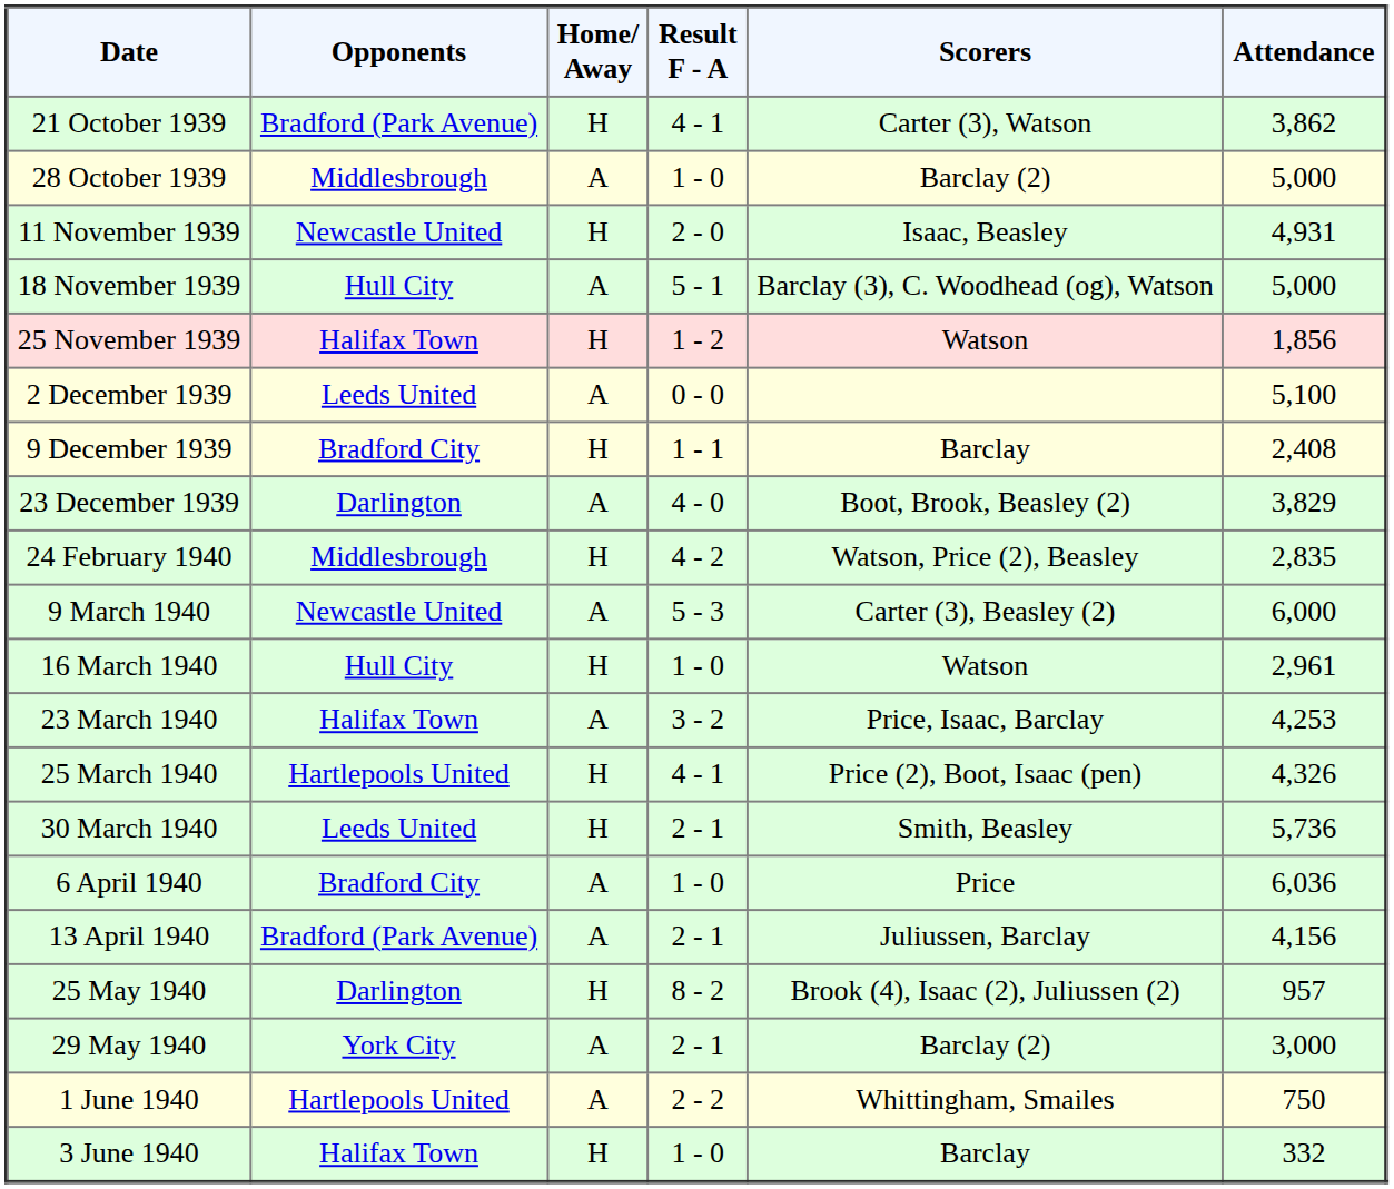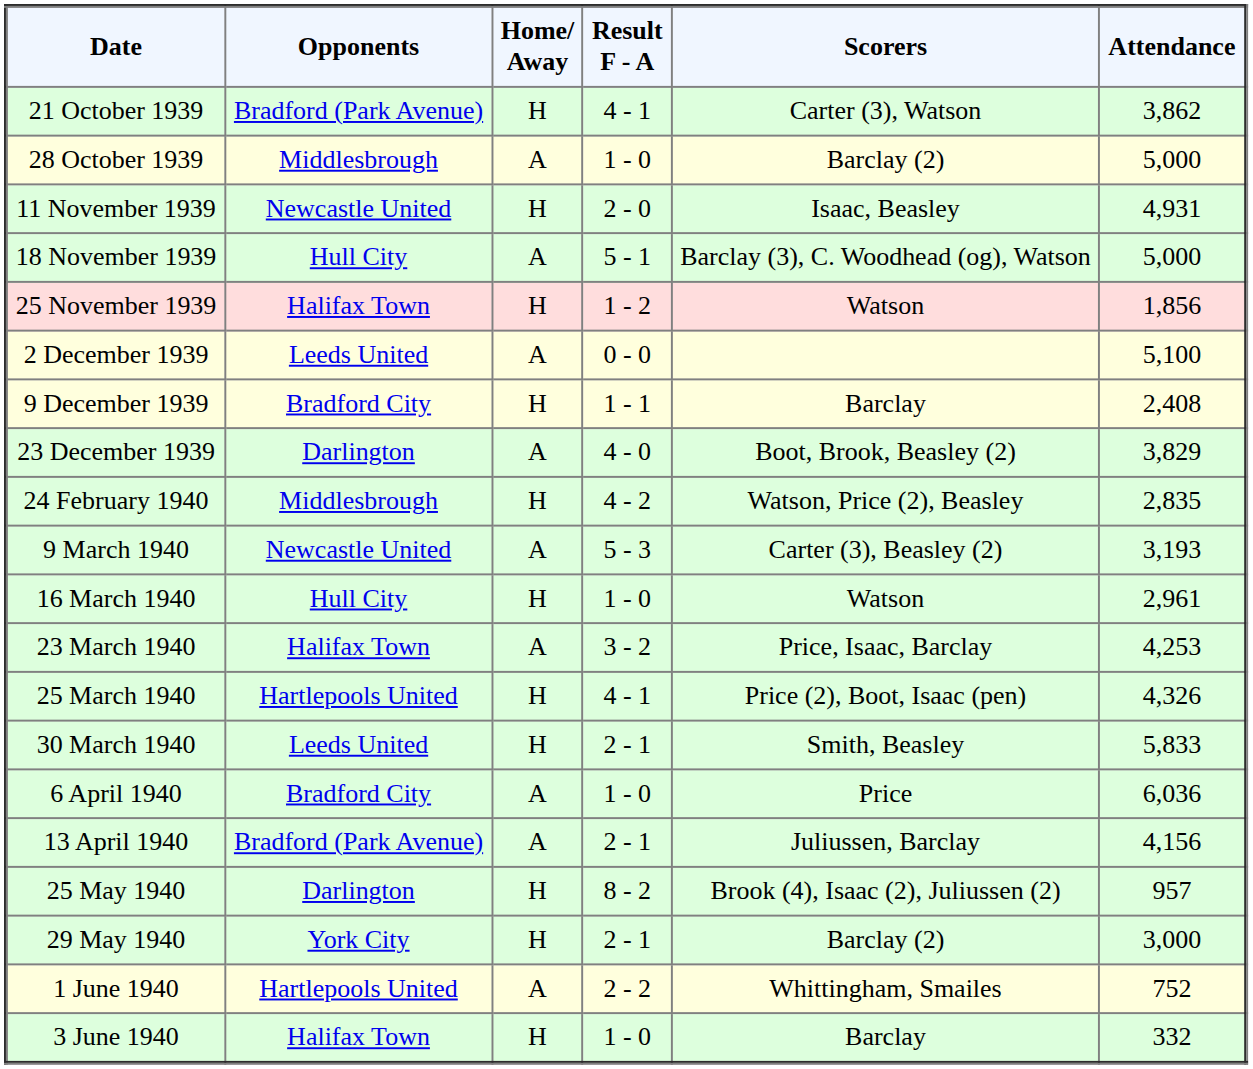 <table border="2" cellpadding="4" style="border-collapse:collapse; text-align:center; font-size:smaller;">
 <tr style="background:#f0f6ff;">
 <th><strong>Date</strong></th>
 <th><strong>Opponents</strong></th>
 <th><strong>Home/<br>Away</strong></th>
 <th><strong>Result<br>F - A</strong></th>
 <th><strong>Scorers</strong></th>
 <th><strong>Attendance</strong></th>
 </tr>
 <tr bgcolor="#ddffdd">
 <td>21 October 1939</td>
 <td><a href='#'>Bradford (Park Avenue)</a></td>
 <td>H</td>
 <td>4 - 1</td>
 <td>Carter (3), Watson</td>
 <td>3,862</td>
 </tr>
 <tr bgcolor="#ffffdd">
 <td>28 October 1939</td>
 <td><a href='#'>Middlesbrough</a></td>
 <td>A</td>
 <td>1 - 0</td>
 <td>Barclay (2)</td>
 <td>5,000</td>
 </tr>
 <tr bgcolor="#ddffdd">
 <td>11 November 1939</td>
 <td><a href='#'>Newcastle United</a></td>
 <td>H</td>
 <td>2 - 0</td>
 <td>Isaac, Beasley</td>
 <td>4,931</td>
 </tr>
 <tr bgcolor="#ddffdd">
 <td>18 November 1939</td>
 <td><a href='#'>Hull City</a></td>
 <td>A</td>
 <td>5 - 1</td>
 <td>Barclay (3), C. Woodhead (og), Watson</td>
 <td>5,000</td>
 </tr>
 <tr bgcolor="#ffdddd">
 <td>25 November 1939</td>
 <td><a href='#'>Halifax Town</a></td>
 <td>H</td>
 <td>1 - 2</td>
 <td>Watson</td>
 <td>1,856</td>
 </tr>
 <tr bgcolor="#ffffdd">
 <td>2 December 1939</td>
 <td><a href='#'>Leeds United</a></td>
 <td>A</td>
 <td>0 - 0</td>
 <td></td>
 <td>5,100</td>
 </tr>
 <tr bgcolor="#ffffdd">
 <td>9 December 1939</td>
 <td><a href='#'>Bradford City</a></td>
 <td>H</td>
 <td>1 - 1</td>
 <td>Barclay</td>
 <td>2,408</td>
 </tr>
 <tr bgcolor="#ddffdd">
 <td>23 December 1939</td>
 <td><a href='#'>Darlington</a></td>
 <td>A</td>
 <td>4 - 0</td>
 <td>Boot, Brook, Beasley (2)</td>
 <td>3,829</td>
 </tr>
 <tr bgcolor="#ddffdd">
 <td>24 February 1940</td>
 <td><a href='#'>Middlesbrough</a></td>
 <td>H</td>
 <td>4 - 2</td>
 <td>Watson, Price (2), Beasley</td>
 <td>2,835</td>
 </tr>
 <tr bgcolor="#ddffdd">
 <td>9 March 1940</td>
 <td><a href='#'>Newcastle United</a></td>
 <td>A</td>
 <td>5 - 3</td>
 <td>Carter (3), Beasley (2)</td>
-<td>6,000</td>
+<td>3,193</td>
 </tr>
 <tr bgcolor="#ddffdd">
 <td>16 March 1940</td>
 <td><a href='#'>Hull City</a></td>
 <td>H</td>
 <td>1 - 0</td>
 <td>Watson</td>
 <td>2,961</td>
 </tr>
 <tr bgcolor="#ddffdd">
 <td>23 March 1940</td>
 <td><a href='#'>Halifax Town</a></td>
 <td>A</td>
 <td>3 - 2</td>
 <td>Price, Isaac, Barclay</td>
 <td>4,253</td>
 </tr>
 <tr bgcolor="#ddffdd">
 <td>25 March 1940</td>
 <td><a href='#'>Hartlepools United</a></td>
 <td>H</td>
 <td>4 - 1</td>
 <td>Price (2), Boot, Isaac (pen)</td>
 <td>4,326</td>
 </tr>
 <tr bgcolor="#ddffdd">
 <td>30 March 1940</td>
 <td><a href='#'>Leeds United</a></td>
 <td>H</td>
 <td>2 - 1</td>
 <td>Smith, Beasley</td>
-<td>5,736</td>
+<td>5,833</td>
 </tr>
 <tr bgcolor="#ddffdd">
 <td>6 April 1940</td>
 <td><a href='#'>Bradford City</a></td>
 <td>A</td>
 <td>1 - 0</td>
 <td>Price</td>
 <td>6,036</td>
 </tr>
 <tr bgcolor="#ddffdd">
 <td>13 April 1940</td>
 <td><a href='#'>Bradford (Park Avenue)</a></td>
 <td>A</td>
 <td>2 - 1</td>
 <td>Juliussen, Barclay</td>
 <td>4,156</td>
 </tr>
 <tr bgcolor="#ddffdd">
 <td>25 May 1940</td>
 <td><a href='#'>Darlington</a></td>
 <td>H</td>
 <td>8 - 2</td>
 <td>Brook (4), Isaac (2), Juliussen (2)</td>
 <td>957</td>
 </tr>
 <tr bgcolor="#ddffdd">
 <td>29 May 1940</td>
 <td><a href='#'>York City</a></td>
-<td>A</td>
+<td>H</td>
 <td>2 - 1</td>
 <td>Barclay (2)</td>
 <td>3,000</td>
 </tr>
 <tr bgcolor="#ffffdd">
 <td>1 June 1940</td>
 <td><a href='#'>Hartlepools United</a></td>
 <td>A</td>
 <td>2 - 2</td>
 <td>Whittingham, Smailes</td>
-<td>750</td>
+<td>752</td>
 </tr>
 <tr bgcolor="#ddffdd">
 <td>3 June 1940</td>
 <td><a href='#'>Halifax Town</a></td>
 <td>H</td>
 <td>1 - 0</td>
 <td>Barclay</td>
 <td>332</td>
 </tr>
 </table>
